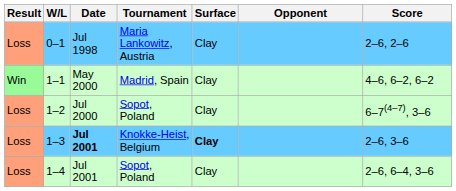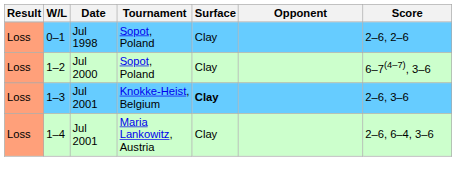 <table class="sortable wikitable">
 <tr>
 <th style="width:40px">Result</th>
 <th style="width:30px" class="unsortable">W/L</th>
 <th style="width:60px">Date</th>
 <th style="width:100px">Tournament</th>
 <th style="width:50px">Surface</th>
 <th style="width:170px">Opponent</th>
 <th style="width:120px" class="unsortable">Score</th>
 </tr>
 <tr style="background:#66ccff;">
 <td style="background:#ffa07a;">Loss</td>
 <td>0–1</td>
 <td>Jul 1998</td>
-<td><a href='#'>Maria Lankowitz</a>, Austria</td>
+<td><a href='#'>Sopot</a>, Poland</td>
 <td>Clay</td>
 <td> </td>
 <td>2–6, 2–6</td>
-</tr>
-<tr style="background:#ccffcc;">
-<td style="background:#98fb98;">Win</td>
-<td>1–1</td>
-<td>May 2000</td>
-<td><a href='#'>Madrid</a>, Spain</td>
-<td>Clay</td>
-<td> </td>
-<td>4–6, 6–2, 6–2</td>
 </tr>
 <tr style="background:#ccffcc;">
 <td style="background:#ffa07a;">Loss</td>
 <td>1–2</td>
 <td>Jul 2000</td>
 <td><a href='#'>Sopot</a>, Poland</td>
 <td>Clay</td>
 <td> </td>
 <td>6–7<sup>(4–7)</sup>, 3–6</td>
 </tr>
 <tr style="background:#66ccff;">
 <td style="background:#ffa07a;">Loss</td>
 <td>1–3</td>
-<td><strong>Jul 2001</strong></td>
+<td>Jul 2001</td>
 <td><a href='#'>Knokke-Heist</a>, Belgium</td>
 <td><strong>Clay</strong></td>
 <td> </td>
 <td>2–6, 3–6</td>
 </tr>
 <tr style="background:#ccffcc;">
 <td style="background:#ffa07a;">Loss</td>
 <td>1–4</td>
 <td>Jul 2001</td>
-<td><a href='#'>Sopot</a>, Poland</td>
+<td><a href='#'>Maria Lankowitz</a>, Austria</td>
 <td>Clay</td>
 <td> </td>
 <td>2–6, 6–4, 3–6</td>
 </tr>
 </table>
